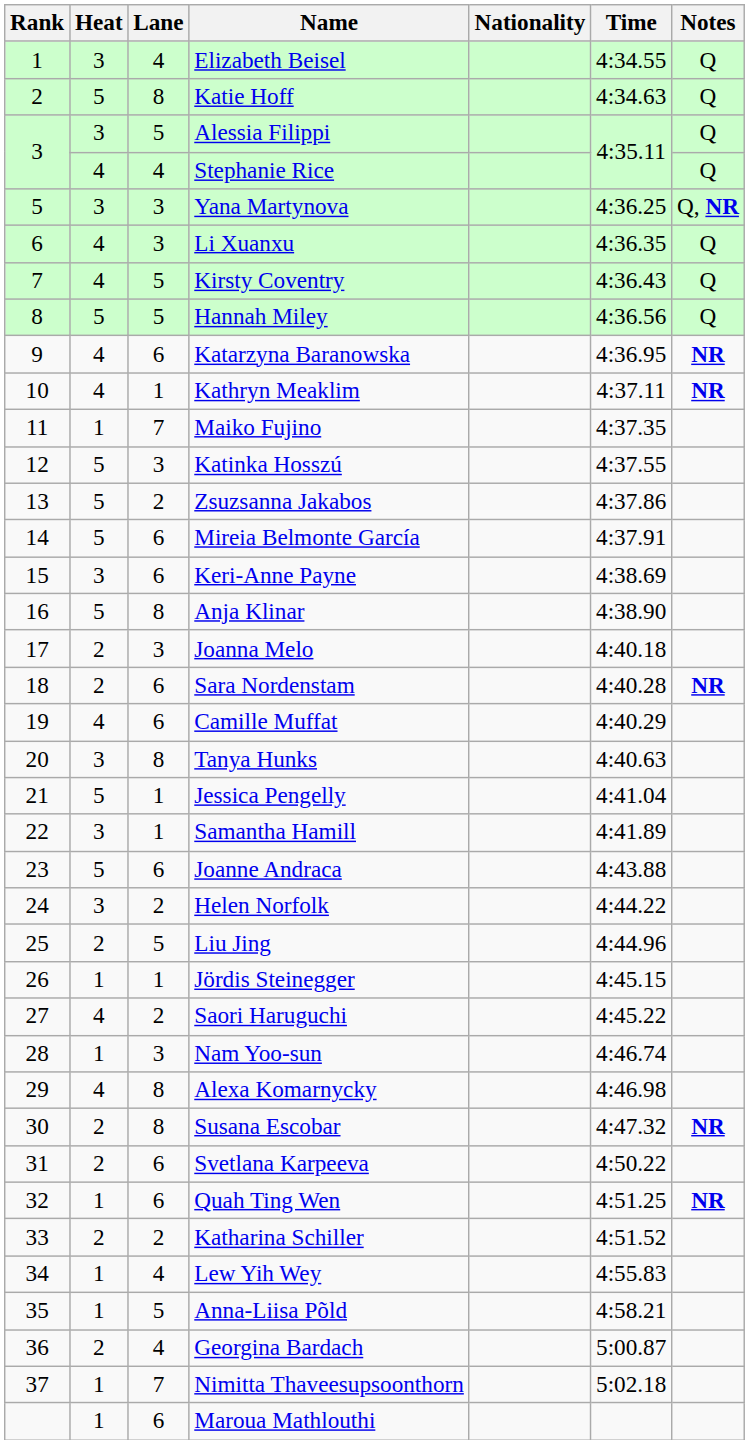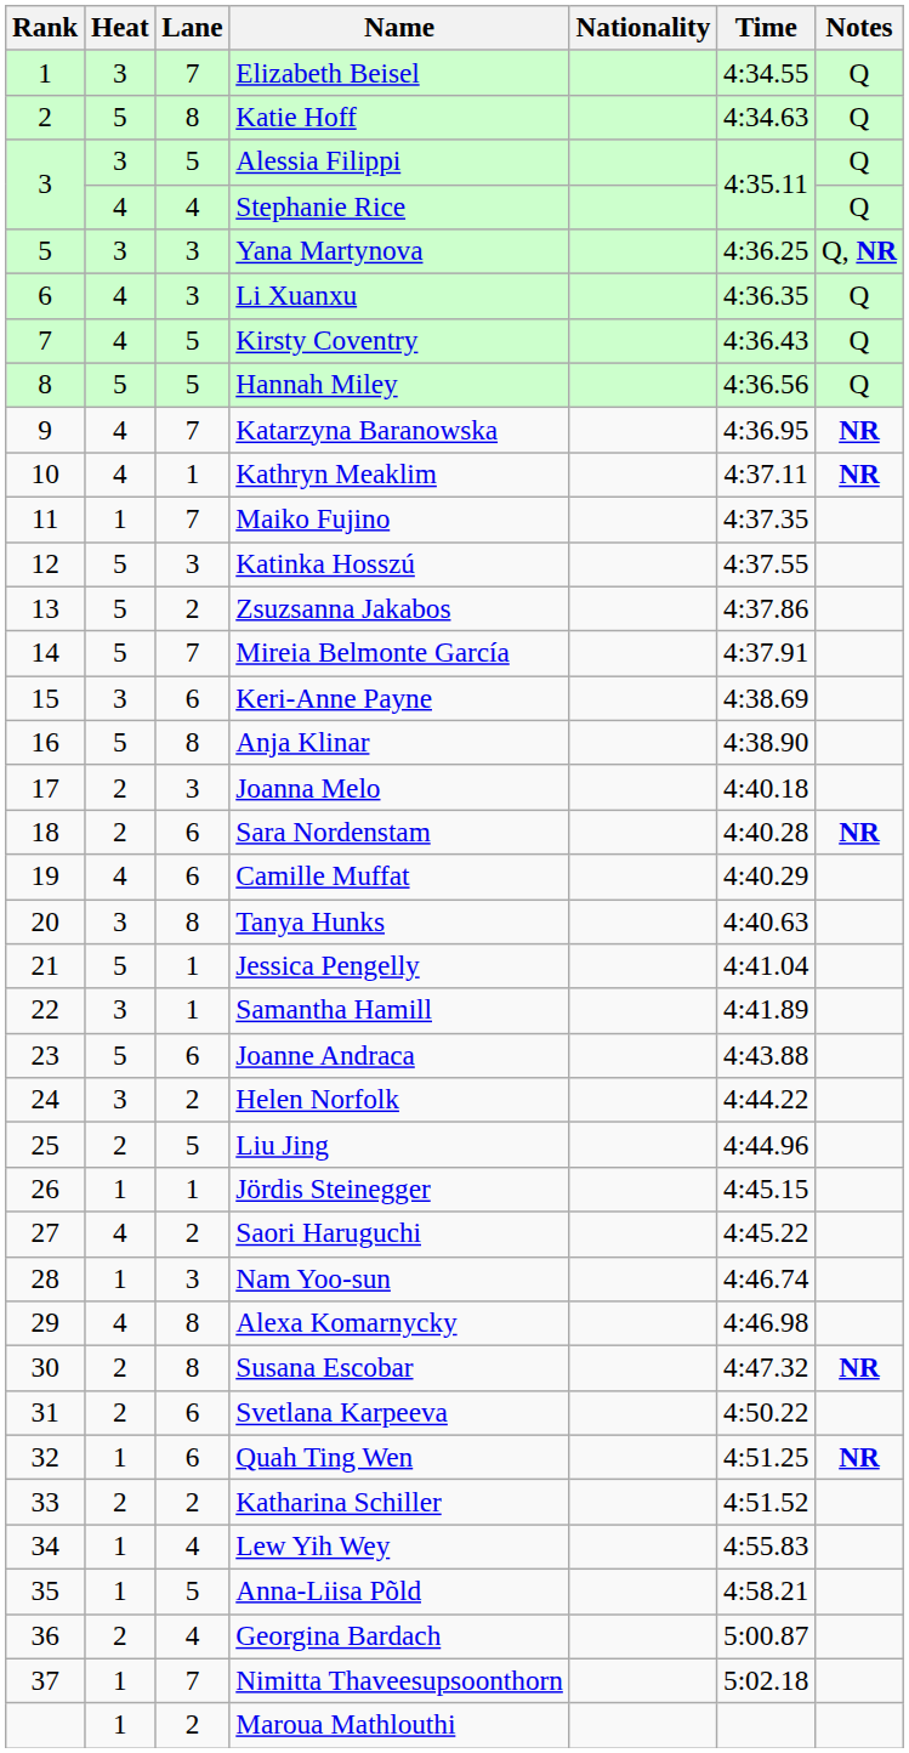 <table class="wikitable sortable" style="text-align:center">
 <tr>
 <th>Rank</th>
 <th>Heat</th>
 <th>Lane</th>
 <th>Name</th>
 <th>Nationality</th>
 <th>Time</th>
 <th>Notes</th>
 </tr>
 <tr bgcolor=ccffcc>
 <td>1</td>
 <td>3</td>
-<td>4</td>
+<td>7</td>
 <td align=left><a href='#'>Elizabeth Beisel</a></td>
 <td align=left></td>
 <td>4:34.55</td>
 <td>Q</td>
 </tr>
 <tr bgcolor=ccffcc>
 <td>2</td>
 <td>5</td>
 <td>8</td>
 <td align=left><a href='#'>Katie Hoff</a></td>
 <td align=left></td>
 <td>4:34.63</td>
 <td>Q</td>
 </tr>
 <tr bgcolor=ccffcc>
 <td rowspan=2>3</td>
 <td>3</td>
 <td>5</td>
 <td align=left><a href='#'>Alessia Filippi</a></td>
 <td align=left></td>
 <td rowspan=2>4:35.11</td>
 <td>Q</td>
 </tr>
 <tr bgcolor=ccffcc>
 <td>4</td>
 <td>4</td>
 <td align=left><a href='#'>Stephanie Rice</a></td>
 <td align=left></td>
 <td>Q</td>
 </tr>
 <tr bgcolor=ccffcc>
 <td>5</td>
 <td>3</td>
 <td>3</td>
 <td align=left><a href='#'>Yana Martynova</a></td>
 <td align=left></td>
 <td>4:36.25</td>
 <td>Q, <strong><a href='#'>NR</a></strong></td>
 </tr>
 <tr bgcolor=ccffcc>
 <td>6</td>
 <td>4</td>
 <td>3</td>
 <td align=left><a href='#'>Li Xuanxu</a></td>
 <td align=left></td>
 <td>4:36.35</td>
 <td>Q</td>
 </tr>
 <tr bgcolor=ccffcc>
 <td>7</td>
 <td>4</td>
 <td>5</td>
 <td align=left><a href='#'>Kirsty Coventry</a></td>
 <td align=left></td>
 <td>4:36.43</td>
 <td>Q</td>
 </tr>
 <tr bgcolor=ccffcc>
 <td>8</td>
 <td>5</td>
 <td>5</td>
 <td align=left><a href='#'>Hannah Miley</a></td>
 <td align=left></td>
 <td>4:36.56</td>
 <td>Q</td>
 </tr>
 <tr>
 <td>9</td>
 <td>4</td>
-<td>6</td>
+<td>7</td>
 <td align=left><a href='#'>Katarzyna Baranowska</a></td>
 <td align=left></td>
 <td>4:36.95</td>
 <td><strong><a href='#'>NR</a></strong></td>
 </tr>
 <tr>
 <td>10</td>
 <td>4</td>
 <td>1</td>
 <td align=left><a href='#'>Kathryn Meaklim</a></td>
 <td align=left></td>
 <td>4:37.11</td>
 <td><strong><a href='#'>NR</a></strong></td>
 </tr>
 <tr>
 <td>11</td>
 <td>1</td>
 <td>7</td>
 <td align=left><a href='#'>Maiko Fujino</a></td>
 <td align=left></td>
 <td>4:37.35</td>
 <td></td>
 </tr>
 <tr>
 <td>12</td>
 <td>5</td>
 <td>3</td>
 <td align=left><a href='#'>Katinka Hosszú</a></td>
 <td align=left></td>
 <td>4:37.55</td>
 <td></td>
 </tr>
 <tr>
 <td>13</td>
 <td>5</td>
 <td>2</td>
 <td align=left><a href='#'>Zsuzsanna Jakabos</a></td>
 <td align=left></td>
 <td>4:37.86</td>
 <td></td>
 </tr>
 <tr>
 <td>14</td>
 <td>5</td>
-<td>6</td>
+<td>7</td>
 <td align=left><a href='#'>Mireia Belmonte García</a></td>
 <td align=left></td>
 <td>4:37.91</td>
 <td></td>
 </tr>
 <tr>
 <td>15</td>
 <td>3</td>
 <td>6</td>
 <td align=left><a href='#'>Keri-Anne Payne</a></td>
 <td align=left></td>
 <td>4:38.69</td>
 <td></td>
 </tr>
 <tr>
 <td>16</td>
 <td>5</td>
 <td>8</td>
 <td align=left><a href='#'>Anja Klinar</a></td>
 <td align=left></td>
 <td>4:38.90</td>
 <td></td>
 </tr>
 <tr>
 <td>17</td>
 <td>2</td>
 <td>3</td>
 <td align=left><a href='#'>Joanna Melo</a></td>
 <td align=left></td>
 <td>4:40.18</td>
 <td></td>
 </tr>
 <tr>
 <td>18</td>
 <td>2</td>
 <td>6</td>
 <td align=left><a href='#'>Sara Nordenstam</a></td>
 <td align=left></td>
 <td>4:40.28</td>
 <td><strong><a href='#'>NR</a></strong></td>
 </tr>
 <tr>
 <td>19</td>
 <td>4</td>
 <td>6</td>
 <td align=left><a href='#'>Camille Muffat</a></td>
 <td align=left></td>
 <td>4:40.29</td>
 <td></td>
 </tr>
 <tr>
 <td>20</td>
 <td>3</td>
 <td>8</td>
 <td align=left><a href='#'>Tanya Hunks</a></td>
 <td align=left></td>
 <td>4:40.63</td>
 <td></td>
 </tr>
 <tr>
 <td>21</td>
 <td>5</td>
 <td>1</td>
 <td align=left><a href='#'>Jessica Pengelly</a></td>
 <td align=left></td>
 <td>4:41.04</td>
 <td></td>
 </tr>
 <tr>
 <td>22</td>
 <td>3</td>
 <td>1</td>
 <td align=left><a href='#'>Samantha Hamill</a></td>
 <td align=left></td>
 <td>4:41.89</td>
 <td></td>
 </tr>
 <tr>
 <td>23</td>
 <td>5</td>
 <td>6</td>
 <td align=left><a href='#'>Joanne Andraca</a></td>
 <td align=left></td>
 <td>4:43.88</td>
 <td></td>
 </tr>
 <tr>
 <td>24</td>
 <td>3</td>
 <td>2</td>
 <td align=left><a href='#'>Helen Norfolk</a></td>
 <td align=left></td>
 <td>4:44.22</td>
 <td></td>
 </tr>
 <tr>
 <td>25</td>
 <td>2</td>
 <td>5</td>
 <td align=left><a href='#'>Liu Jing</a></td>
 <td align=left></td>
 <td>4:44.96</td>
 <td></td>
 </tr>
 <tr>
 <td>26</td>
 <td>1</td>
 <td>1</td>
 <td align=left><a href='#'>Jördis Steinegger</a></td>
 <td align=left></td>
 <td>4:45.15</td>
 <td></td>
 </tr>
 <tr>
 <td>27</td>
 <td>4</td>
 <td>2</td>
 <td align=left><a href='#'>Saori Haruguchi</a></td>
 <td align=left></td>
 <td>4:45.22</td>
 <td></td>
 </tr>
 <tr>
 <td>28</td>
 <td>1</td>
 <td>3</td>
 <td align=left><a href='#'>Nam Yoo-sun</a></td>
 <td align=left></td>
 <td>4:46.74</td>
 <td></td>
 </tr>
 <tr>
 <td>29</td>
 <td>4</td>
 <td>8</td>
 <td align=left><a href='#'>Alexa Komarnycky</a></td>
 <td align=left></td>
 <td>4:46.98</td>
 <td></td>
 </tr>
 <tr>
 <td>30</td>
 <td>2</td>
 <td>8</td>
 <td align=left><a href='#'>Susana Escobar</a></td>
 <td align=left></td>
 <td>4:47.32</td>
 <td><strong><a href='#'>NR</a></strong></td>
 </tr>
 <tr>
 <td>31</td>
 <td>2</td>
 <td>6</td>
 <td align=left><a href='#'>Svetlana Karpeeva</a></td>
 <td align=left></td>
 <td>4:50.22</td>
 <td></td>
 </tr>
 <tr>
 <td>32</td>
 <td>1</td>
 <td>6</td>
 <td align=left><a href='#'>Quah Ting Wen</a></td>
 <td align=left></td>
 <td>4:51.25</td>
 <td><strong><a href='#'>NR</a></strong></td>
 </tr>
 <tr>
 <td>33</td>
 <td>2</td>
 <td>2</td>
 <td align=left><a href='#'>Katharina Schiller</a></td>
 <td align=left></td>
 <td>4:51.52</td>
 <td></td>
 </tr>
 <tr>
 <td>34</td>
 <td>1</td>
 <td>4</td>
 <td align=left><a href='#'>Lew Yih Wey</a></td>
 <td align=left></td>
 <td>4:55.83</td>
 <td></td>
 </tr>
 <tr>
 <td>35</td>
 <td>1</td>
 <td>5</td>
 <td align=left><a href='#'>Anna-Liisa Põld</a></td>
 <td align=left></td>
 <td>4:58.21</td>
 <td></td>
 </tr>
 <tr>
 <td>36</td>
 <td>2</td>
 <td>4</td>
 <td align=left><a href='#'>Georgina Bardach</a></td>
 <td align=left></td>
 <td>5:00.87</td>
 <td></td>
 </tr>
 <tr>
 <td>37</td>
 <td>1</td>
 <td>7</td>
 <td align=left><a href='#'>Nimitta Thaveesupsoonthorn</a></td>
 <td align=left></td>
 <td>5:02.18</td>
 <td></td>
 </tr>
 <tr>
 <td></td>
 <td>1</td>
-<td>6</td>
+<td>2</td>
 <td align=left><a href='#'>Maroua Mathlouthi</a></td>
 <td align=left></td>
 <td></td>
 <td></td>
 </tr>
 </table>
